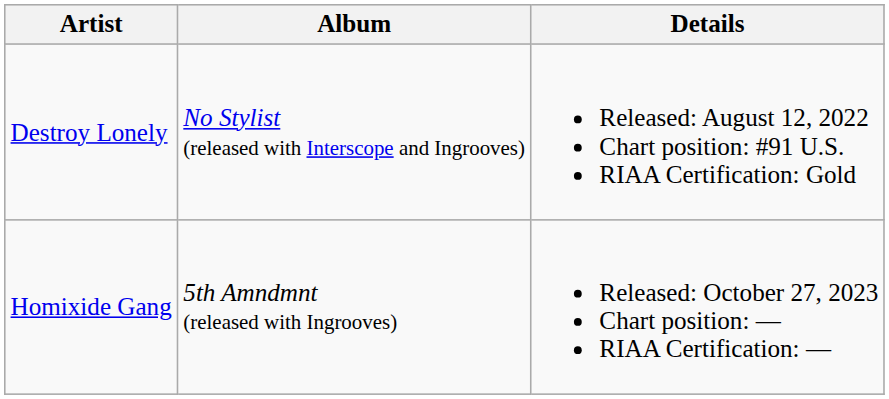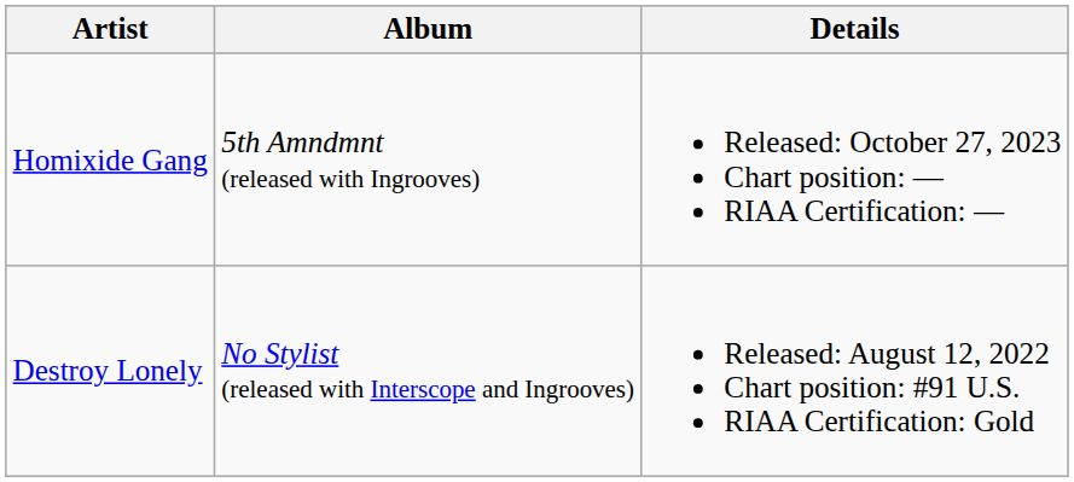 <table class="wikitable sortable">
 <tr>
 <th>Artist</th>
 <th class="unsortable">Album</th>
 <th>Details</th>
 </tr>
 <tr>
+<td><a href='#'>Homixide Gang</a></td>
+<td><em>5th Amndmnt</em><br><small>(released with Ingrooves)</small></td>
+<td><br><ul><li>Released: October 27, 2023</li><li>Chart position: —</li><li>RIAA Certification: —</li></ul></td>
+</tr>
+<tr>
 <td><a href='#'>Destroy Lonely</a></td>
 <td><em><a href='#'>No Stylist</a></em><br><small>(released with <a href='#'>Interscope</a> and Ingrooves)</small></td>
 <td><br><ul><li>Released: August 12, 2022</li><li>Chart position: #91 U.S.</li><li>RIAA Certification: Gold</li></ul></td>
 </tr>
-<tr>
-<td><a href='#'>Homixide Gang</a></td>
-<td><em>5th Amndmnt</em><br><small>(released with Ingrooves)</small></td>
-<td><br><ul><li>Released: October 27, 2023</li><li>Chart position: —</li><li>RIAA Certification: —</li></ul></td>
-</tr>
 </table>
